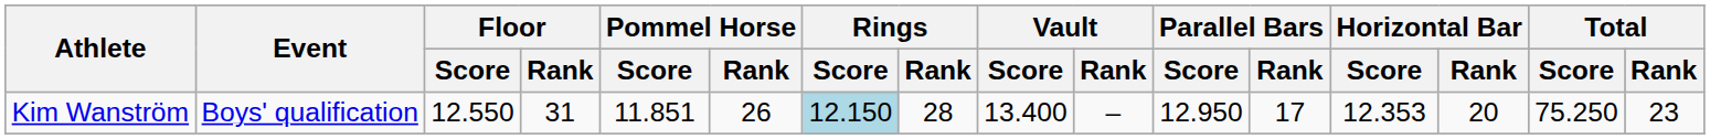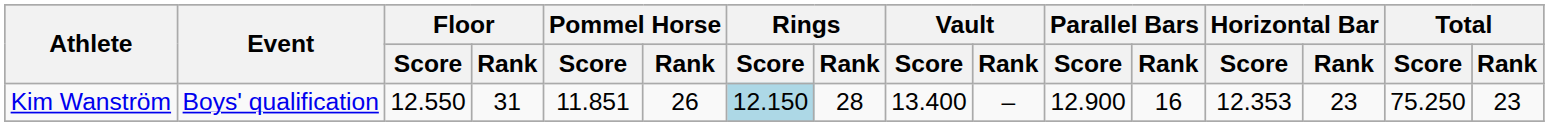 <table class="wikitable" border="1" style="font-size:90%">
 <tr>
 <th rowspan=2>Athlete</th>
 <th rowspan=2>Event</th>
 <th colspan=2>Floor</th>
 <th colspan=2>Pommel Horse</th>
 <th colspan=2>Rings</th>
 <th colspan=2>Vault</th>
 <th colspan=2>Parallel Bars</th>
 <th colspan=2>Horizontal Bar</th>
 <th colspan=2>Total</th>
 </tr>
 <tr>
 <th>Score</th>
 <th>Rank</th>
 <th>Score</th>
 <th>Rank</th>
 <th>Score</th>
 <th>Rank</th>
 <th>Score</th>
 <th>Rank</th>
 <th>Score</th>
 <th>Rank</th>
 <th>Score</th>
 <th>Rank</th>
 <th>Score</th>
 <th>Rank</th>
 </tr>
 <tr>
 <td rowspan=1><a href='#'>Kim Wanström</a></td>
 <td><a href='#'>Boys' qualification</a></td>
 <td align=center>12.550</td>
 <td align=center>31</td>
 <td align=center>11.851</td>
 <td align=center>26</td>
 <td align=center style="background: lightblue;">12.150</td>
 <td align=center>28</td>
 <td align=center>13.400</td>
 <td align=center>–</td>
-<td align=center>12.950</td>
-<td align=center>17</td>
+<td align=center>12.900</td>
+<td align=center>16</td>
 <td align=center>12.353</td>
-<td align=center>20</td>
+<td align=center>23</td>
 <td align=center>75.250</td>
 <td align=center>23</td>
 </tr>
 </table>
